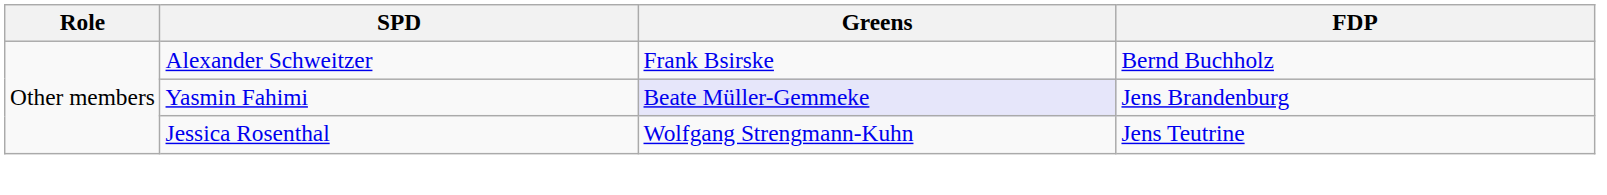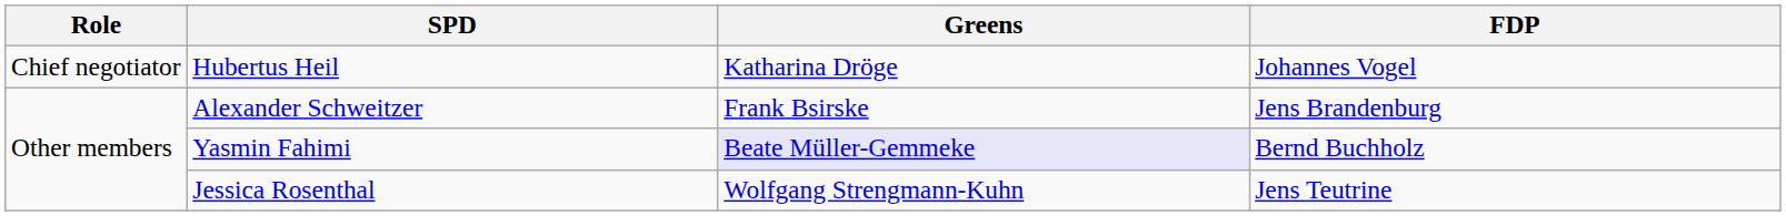 <table class="wikitable">
 <tr>
 <th>Role</th>
 <th style="width:20em">SPD</th>
 <th style="width:20em">Greens</th>
 <th style="width:20em">FDP</th>
 </tr>
 <tr>
+<td>Chief negotiator</td>
+<td><a href='#'>Hubertus Heil</a></td>
+<td><a href='#'>Katharina Dröge</a></td>
+<td><a href='#'>Johannes Vogel</a></td>
+</tr>
+<tr>
 <td rowspan="3">Other members</td>
 <td><a href='#'>Alexander Schweitzer</a></td>
 <td><a href='#'>Frank Bsirske</a></td>
-<td><a href='#'>Bernd Buchholz</a></td>
+<td><a href='#'>Jens Brandenburg</a></td>
 </tr>
 <tr>
 <td><a href='#'>Yasmin Fahimi</a></td>
 <td style="background: lavender;"><a href='#'>Beate Müller-Gemmeke</a></td>
-<td><a href='#'>Jens Brandenburg</a></td>
+<td><a href='#'>Bernd Buchholz</a></td>
 </tr>
 <tr>
 <td><a href='#'>Jessica Rosenthal</a></td>
 <td><a href='#'>Wolfgang Strengmann-Kuhn</a></td>
 <td><a href='#'>Jens Teutrine</a></td>
 </tr>
 </table>
